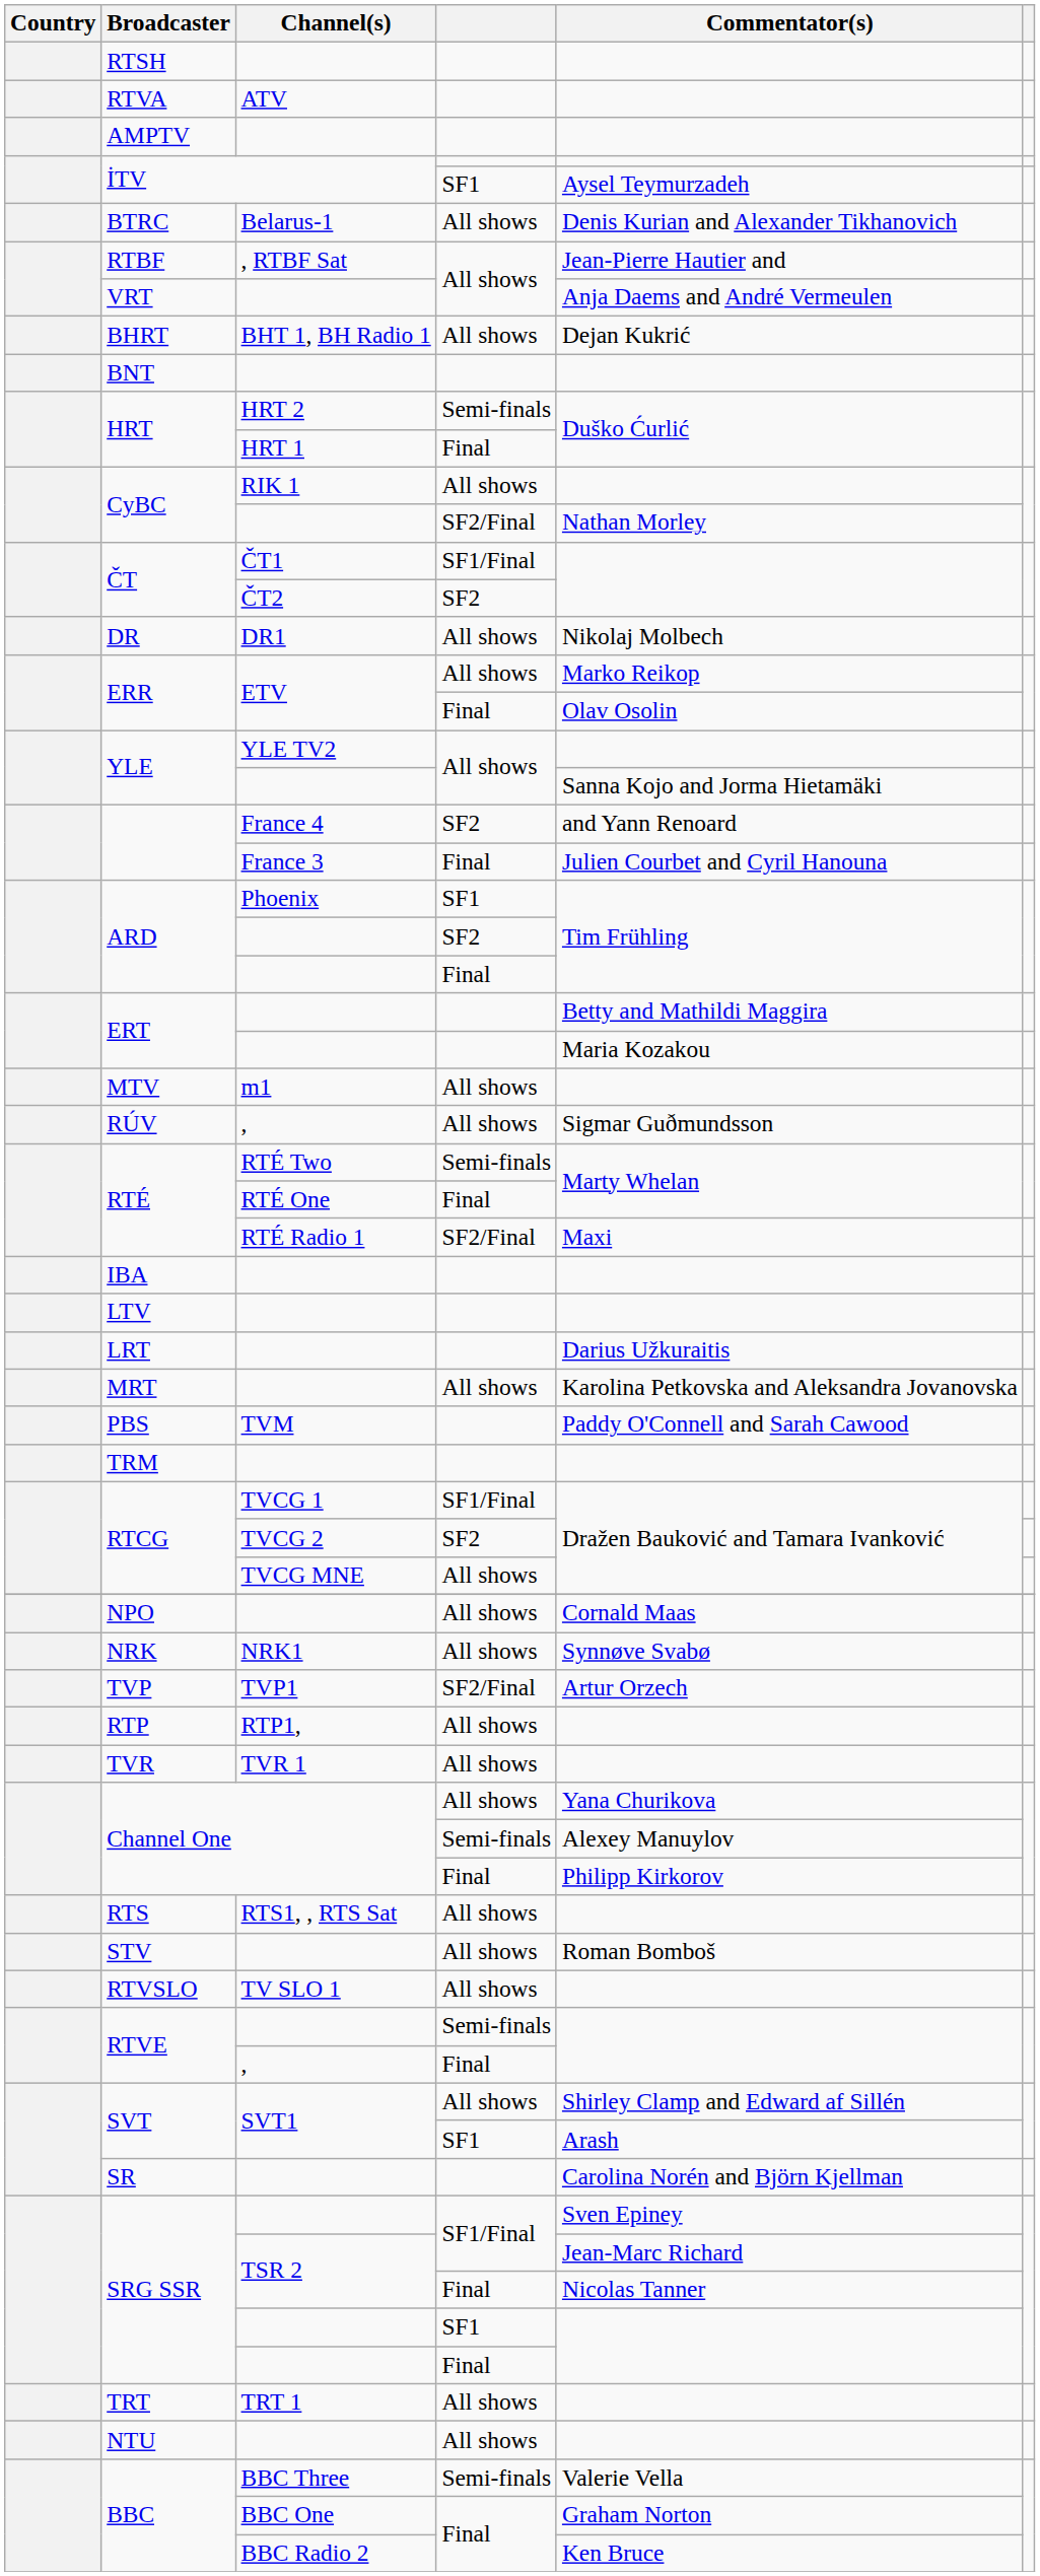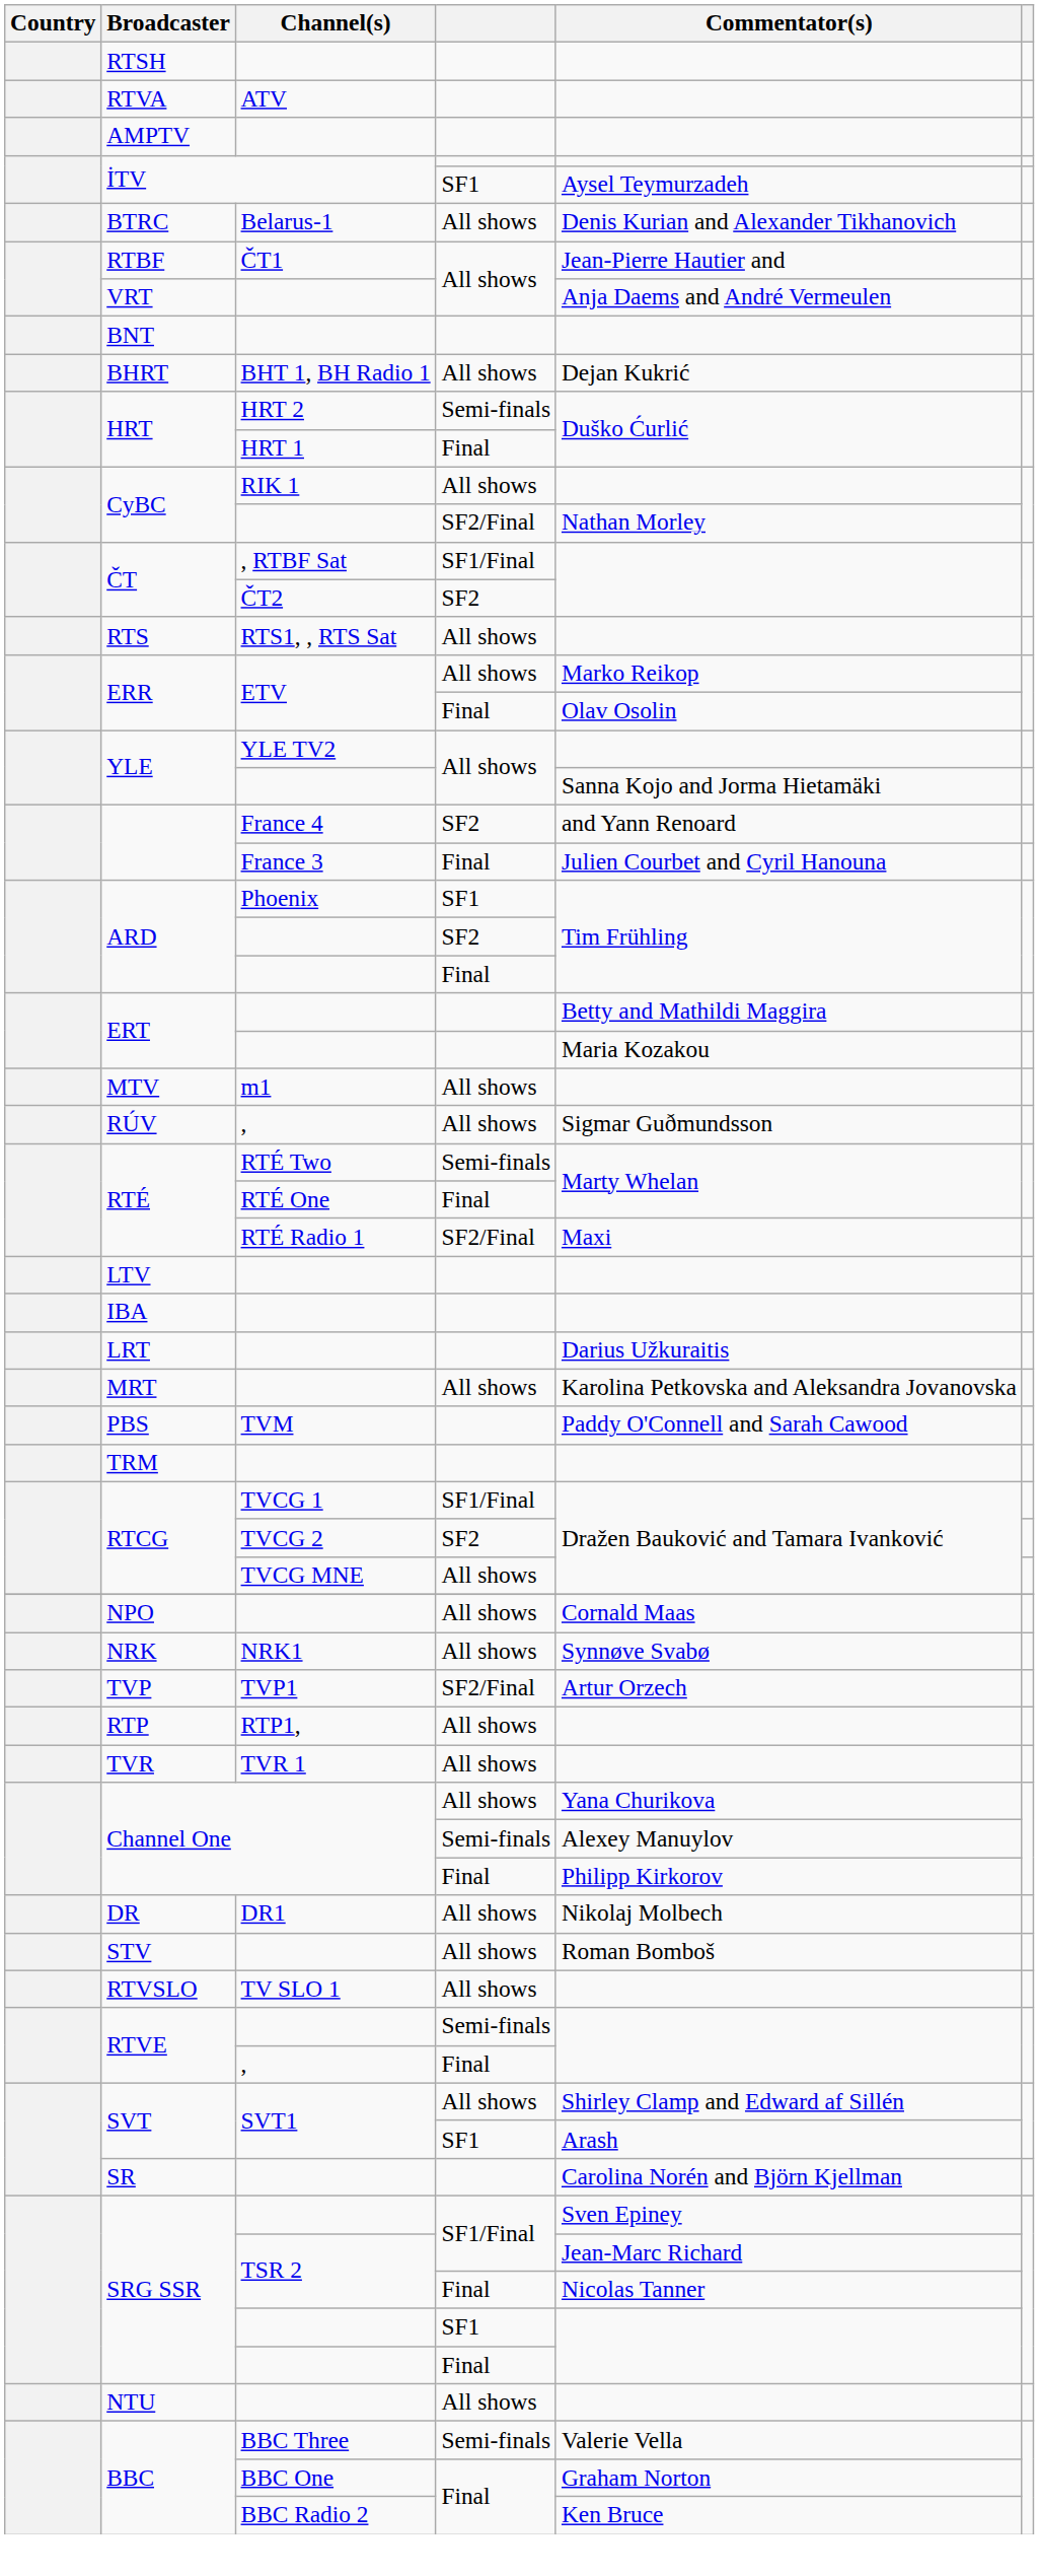 <table class="wikitable plainrowheaders">
 <tr>
 <th scope="col">Country</th>
 <th scope="col">Broadcaster</th>
 <th scope="col">Channel(s)</th>
 <th scope="col"></th>
 <th scope="col">Commentator(s)</th>
 <th scope="col"></th>
 </tr>
 <tr>
 <th scope="row"></th>
 <td><a href='#'>RTSH</a></td>
 <td></td>
 <td></td>
 <td></td>
 <td></td>
 </tr>
 <tr>
 <th scope="row"></th>
 <td><a href='#'>RTVA</a></td>
 <td><a href='#'>ATV</a></td>
 <td></td>
 <td></td>
 <td></td>
 </tr>
 <tr>
 <th scope="row"></th>
 <td><a href='#'>AMPTV</a></td>
 <td></td>
 <td></td>
 <td></td>
 <td></td>
 </tr>
 <tr>
 <th scope="rowgroup" rowspan="2"></th>
 <td colspan="2" rowspan="2"><a href='#'>İTV</a></td>
 <td></td>
 <td></td>
 <td></td>
 </tr>
 <tr>
 <td>SF1</td>
 <td><a href='#'>Aysel Teymurzadeh</a></td>
 <td></td>
 </tr>
 <tr>
 <th scope="row"></th>
 <td><a href='#'>BTRC</a></td>
 <td><a href='#'>Belarus-1</a></td>
 <td>All shows</td>
 <td><a href='#'>Denis Kurian</a> and <a href='#'>Alexander Tikhanovich</a></td>
 <td></td>
 </tr>
 <tr>
 <th scope="rowgroup" rowspan="2"></th>
 <td><a href='#'>RTBF</a></td>
-<td>, <a href='#'>RTBF Sat</a></td>
+<td><a href='#'>ČT1</a></td>
 <td rowspan="2">All shows</td>
 <td><a href='#'>Jean-Pierre Hautier</a> and </td>
 <td></td>
 </tr>
 <tr>
 <td><a href='#'>VRT</a></td>
 <td></td>
 <td><a href='#'>Anja Daems</a> and <a href='#'>André Vermeulen</a></td>
 <td></td>
 </tr>
 <tr>
 <th scope="row"></th>
+<td><a href='#'>BNT</a></td>
+<td></td>
+<td></td>
+<td></td>
+<td></td>
+</tr>
+<tr>
+<th scope="row"></th>
 <td><a href='#'>BHRT</a></td>
 <td><a href='#'>BHT 1</a>, <a href='#'>BH Radio 1</a></td>
 <td>All shows</td>
 <td>Dejan Kukrić</td>
-<td></td>
-</tr>
-<tr>
-<th scope="row"></th>
-<td><a href='#'>BNT</a></td>
-<td></td>
-<td></td>
-<td></td>
 <td></td>
 </tr>
 <tr>
 <th scope="rowgroup" rowspan="2"></th>
 <td rowspan="2"><a href='#'>HRT</a></td>
 <td><a href='#'>HRT 2</a></td>
 <td>Semi-finals</td>
 <td scope="row" rowspan="2"><a href='#'>Duško Ćurlić</a></td>
 <td scope="row" rowspan="2"></td>
 </tr>
 <tr>
 <td><a href='#'>HRT 1</a></td>
 <td>Final</td>
 </tr>
 <tr>
 <th scope="rowgroup" rowspan="2"></th>
 <td rowspan="2"><a href='#'>CyBC</a></td>
 <td><a href='#'>RIK 1</a></td>
 <td>All shows</td>
 <td></td>
 <td rowspan="2"></td>
 </tr>
 <tr>
 <td></td>
 <td>SF2/Final</td>
 <td><a href='#'>Nathan Morley</a></td>
 </tr>
 <tr>
 <th scope="rowgroup" rowspan="2"></th>
 <td rowspan="2"><a href='#'>ČT</a></td>
-<td><a href='#'>ČT1</a></td>
+<td>, <a href='#'>RTBF Sat</a></td>
 <td>SF1/Final</td>
 <td rowspan="2"></td>
 <td rowspan="2"></td>
 </tr>
 <tr>
 <td><a href='#'>ČT2</a></td>
 <td>SF2</td>
 </tr>
 <tr>
 <th scope="row"></th>
-<td><a href='#'>DR</a></td>
-<td><a href='#'>DR1</a></td>
+<td><a href='#'>RTS</a></td>
+<td><a href='#'>RTS1</a>, , <a href='#'>RTS Sat</a></td>
 <td>All shows</td>
-<td>Nikolaj Molbech</td>
+<td></td>
 <td></td>
 </tr>
 <tr>
 <th scope="rowgroup" rowspan="2"></th>
 <td rowspan="2"><a href='#'>ERR</a></td>
 <td rowspan="2"><a href='#'>ETV</a></td>
 <td>All shows</td>
 <td><a href='#'>Marko Reikop</a></td>
 <td rowspan="2"></td>
 </tr>
 <tr>
 <td>Final</td>
 <td><a href='#'>Olav Osolin</a></td>
 </tr>
 <tr>
 <th scope="rowgroup" rowspan="2"></th>
 <td rowspan="2"><a href='#'>YLE</a></td>
 <td><a href='#'>YLE TV2</a></td>
 <td rowspan="2">All shows</td>
 <td></td>
 <td></td>
 </tr>
 <tr>
 <td></td>
 <td>Sanna Kojo and Jorma Hietamäki</td>
 <td></td>
 </tr>
 <tr>
 <th scope="rowgroup" rowspan="2"></th>
 <td rowspan="2"></td>
 <td><a href='#'>France 4</a></td>
 <td>SF2</td>
 <td> and Yann Renoard</td>
 <td></td>
 </tr>
 <tr>
 <td><a href='#'>France 3</a></td>
 <td>Final</td>
 <td><a href='#'>Julien Courbet</a> and <a href='#'>Cyril Hanouna</a></td>
 <td></td>
 </tr>
 <tr>
 <th scope="rowgroup" rowspan="3"></th>
 <td rowspan="3"><a href='#'>ARD</a></td>
 <td><a href='#'>Phoenix</a></td>
 <td>SF1</td>
 <td rowspan="3"><a href='#'>Tim Frühling</a></td>
 <td rowspan="3"></td>
 </tr>
 <tr>
 <td></td>
 <td>SF2</td>
 </tr>
 <tr>
 <td></td>
 <td>Final</td>
 </tr>
 <tr>
 <th scope="rowgroup" rowspan="2"></th>
 <td rowspan="2"><a href='#'>ERT</a></td>
 <td></td>
 <td></td>
 <td><a href='#'>Betty and Mathildi Maggira</a></td>
 <td></td>
 </tr>
 <tr>
 <td></td>
 <td></td>
 <td>Maria Kozakou</td>
 <td></td>
 </tr>
 <tr>
 <th scope="row"></th>
 <td><a href='#'>MTV</a></td>
 <td><a href='#'>m1</a></td>
 <td>All shows</td>
 <td></td>
 <td></td>
 </tr>
 <tr>
 <th scope="row"></th>
 <td><a href='#'>RÚV</a></td>
 <td>, </td>
 <td>All shows</td>
 <td>Sigmar Guðmundsson</td>
 <td></td>
 </tr>
 <tr>
 <th scope="rowgroup" rowspan="3"></th>
 <td rowspan="3"><a href='#'>RTÉ</a></td>
 <td><a href='#'>RTÉ Two</a></td>
 <td>Semi-finals</td>
 <td rowspan="2"><a href='#'>Marty Whelan</a></td>
 <td rowspan="2"></td>
 </tr>
 <tr>
 <td><a href='#'>RTÉ One</a></td>
 <td>Final</td>
 </tr>
 <tr>
 <td><a href='#'>RTÉ Radio 1</a></td>
 <td>SF2/Final</td>
 <td><a href='#'>Maxi</a></td>
 <td></td>
 </tr>
 <tr>
 <th scope="row"></th>
-<td><a href='#'>IBA</a></td>
+<td><a href='#'>LTV</a></td>
 <td></td>
 <td></td>
 <td></td>
 <td></td>
 </tr>
 <tr>
 <th scope="row"></th>
-<td><a href='#'>LTV</a></td>
+<td><a href='#'>IBA</a></td>
 <td></td>
 <td></td>
 <td></td>
 <td></td>
 </tr>
 <tr>
 <th scope="row"></th>
 <td><a href='#'>LRT</a></td>
 <td></td>
 <td></td>
 <td><a href='#'>Darius Užkuraitis</a></td>
 <td></td>
 </tr>
 <tr>
 <th scope="row"></th>
 <td><a href='#'>MRT</a></td>
 <td></td>
 <td>All shows</td>
 <td>Karolina Petkovska and Aleksandra Jovanovska</td>
 <td></td>
 </tr>
 <tr>
 <th scope="row"></th>
 <td><a href='#'>PBS</a></td>
 <td><a href='#'>TVM</a></td>
 <td></td>
 <td><a href='#'>Paddy O'Connell</a> and <a href='#'>Sarah Cawood</a></td>
 <td></td>
 </tr>
 <tr>
 <th scope="row"></th>
 <td><a href='#'>TRM</a></td>
 <td></td>
 <td></td>
 <td></td>
 <td></td>
 </tr>
 <tr>
 <th scope="rowgroup" rowspan="3"></th>
 <td rowspan="3"><a href='#'>RTCG</a></td>
 <td><a href='#'>TVCG 1</a></td>
 <td>SF1/Final</td>
 <td rowspan="3">Dražen Bauković and Tamara Ivanković</td>
 <td></td>
 </tr>
 <tr>
 <td><a href='#'>TVCG 2</a></td>
 <td>SF2</td>
 <td></td>
 </tr>
 <tr>
 <td><a href='#'>TVCG MNE</a></td>
 <td>All shows</td>
 <td></td>
 </tr>
 <tr>
 </tr>
 <tr>
 <th scope="row"></th>
 <td><a href='#'>NPO</a></td>
 <td></td>
 <td>All shows</td>
 <td><a href='#'>Cornald Maas</a></td>
 <td></td>
 </tr>
 <tr>
 <th scope="row"></th>
 <td><a href='#'>NRK</a></td>
 <td><a href='#'>NRK1</a></td>
 <td>All shows</td>
 <td><a href='#'>Synnøve Svabø</a></td>
 <td></td>
 </tr>
 <tr>
 <th scope="row"></th>
 <td><a href='#'>TVP</a></td>
 <td><a href='#'>TVP1</a></td>
 <td>SF2/Final</td>
 <td><a href='#'>Artur Orzech</a></td>
 <td></td>
 </tr>
 <tr>
 <th scope="row"></th>
 <td><a href='#'>RTP</a></td>
 <td><a href='#'>RTP1</a>, </td>
 <td>All shows</td>
 <td></td>
 <td></td>
 </tr>
 <tr>
 <th scope="row"></th>
 <td><a href='#'>TVR</a></td>
 <td><a href='#'>TVR 1</a></td>
 <td>All shows</td>
 <td></td>
 <td></td>
 </tr>
 <tr>
 <th scope="row" rowspan="3"></th>
 <td rowspan="3" colspan="2"><a href='#'>Channel One</a></td>
 <td>All shows</td>
 <td><a href='#'>Yana Churikova</a></td>
 <td rowspan="3"></td>
 </tr>
 <tr>
 <td>Semi-finals</td>
 <td>Alexey Manuylov</td>
 </tr>
 <tr>
 <td>Final</td>
 <td><a href='#'>Philipp Kirkorov</a></td>
 </tr>
 <tr>
 <th scope="row"></th>
-<td><a href='#'>RTS</a></td>
-<td><a href='#'>RTS1</a>, , <a href='#'>RTS Sat</a></td>
+<td><a href='#'>DR</a></td>
+<td><a href='#'>DR1</a></td>
 <td>All shows</td>
-<td></td>
+<td>Nikolaj Molbech</td>
 <td></td>
 </tr>
 <tr>
 <th scope="row"></th>
 <td><a href='#'>STV</a></td>
 <td></td>
 <td>All shows</td>
 <td>Roman Bomboš</td>
 <td></td>
 </tr>
 <tr>
 <th scope="row"></th>
 <td><a href='#'>RTVSLO</a></td>
 <td><a href='#'>TV SLO 1</a></td>
 <td>All shows</td>
 <td></td>
 <td></td>
 </tr>
 <tr>
 <th scope="rowgroup" rowspan="2"></th>
 <td rowspan="2"><a href='#'>RTVE</a></td>
 <td></td>
 <td>Semi-finals</td>
 <td rowspan="2"></td>
 <td rowspan="2"></td>
 </tr>
 <tr>
 <td>, </td>
 <td>Final</td>
 </tr>
 <tr>
 <th scope="rowgroup" rowspan="3"></th>
 <td rowspan="2"><a href='#'>SVT</a></td>
 <td rowspan="2"><a href='#'>SVT1</a></td>
 <td>All shows</td>
 <td><a href='#'>Shirley Clamp</a> and <a href='#'>Edward af Sillén</a></td>
 <td rowspan="2"></td>
 </tr>
 <tr>
 <td>SF1</td>
 <td><a href='#'>Arash</a></td>
 </tr>
 <tr>
 <td><a href='#'>SR</a></td>
 <td></td>
 <td></td>
 <td><a href='#'>Carolina Norén</a> and <a href='#'>Björn Kjellman</a></td>
 <td></td>
 </tr>
 <tr>
 <th scope="rowgroup" rowspan="5"></th>
 <td rowspan="5"><a href='#'>SRG SSR</a></td>
 <td></td>
 <td rowspan="2">SF1/Final</td>
 <td><a href='#'>Sven Epiney</a></td>
 <td rowspan="5"></td>
 </tr>
 <tr>
 <td rowspan="2"><a href='#'>TSR 2</a></td>
 <td><a href='#'>Jean-Marc Richard</a></td>
 </tr>
 <tr>
 <td>Final</td>
 <td><a href='#'>Nicolas Tanner</a></td>
 </tr>
 <tr>
 <td></td>
 <td>SF1</td>
 <td rowspan="2"></td>
 </tr>
 <tr>
 <td></td>
 <td>Final</td>
 </tr>
 <tr>
 <th scope="row"></th>
-<td><a href='#'>TRT</a></td>
-<td><a href='#'>TRT 1</a></td>
-<td>All shows</td>
-<td></td>
-<td></td>
-</tr>
-<tr>
-<th scope="row"></th>
 <td><a href='#'>NTU</a></td>
 <td></td>
 <td>All shows</td>
 <td></td>
 <td></td>
 </tr>
 <tr>
 <th scope="rowgroup" rowspan="3"></th>
 <td rowspan="3"><a href='#'>BBC</a></td>
 <td><a href='#'>BBC Three</a></td>
 <td>Semi-finals</td>
 <td>Valerie Vella</td>
 <td rowspan="3"></td>
 </tr>
 <tr>
 <td><a href='#'>BBC One</a></td>
 <td rowspan="2">Final</td>
 <td><a href='#'>Graham Norton</a></td>
 </tr>
 <tr>
 <td><a href='#'>BBC Radio 2</a></td>
 <td><a href='#'>Ken Bruce</a></td>
 </tr>
 </table>
